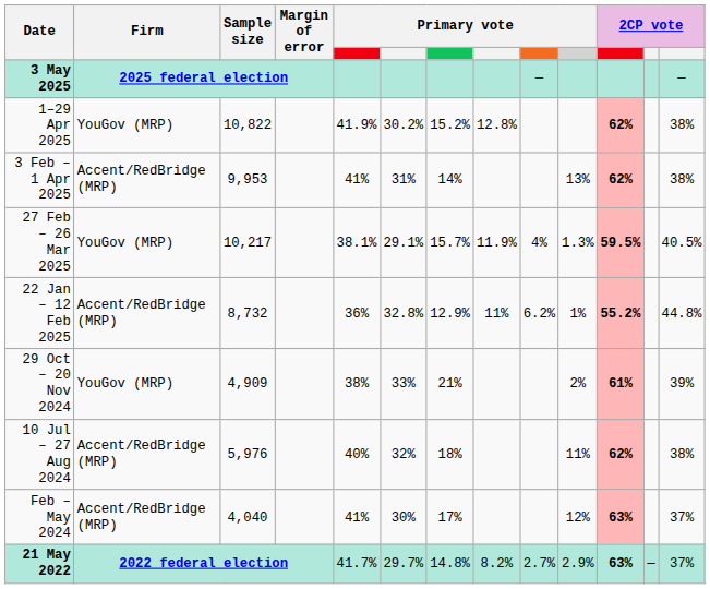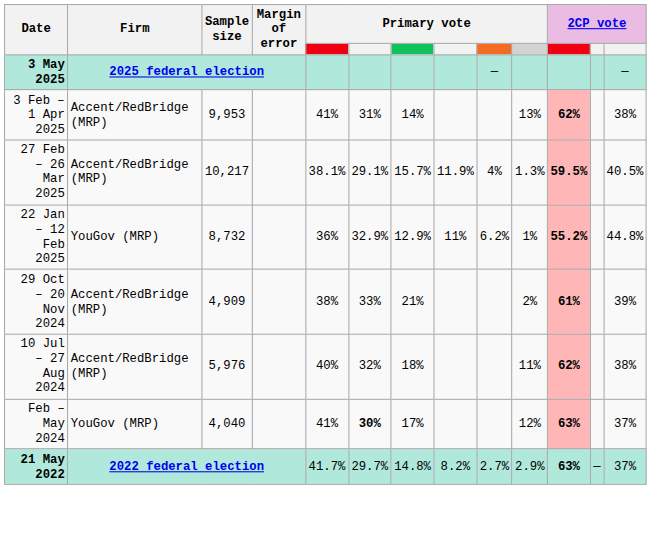 <table class="nowrap wikitable tpl-blanktable" style=text-align:center;font-size:90%>
 <tr>
 <th rowspan=2>Date</th>
 <th rowspan=2>Firm</th>
 <th rowspan=2>Sample<br>size</th>
 <th rowspan=2>Margin<br>of error</th>
 <th colspan=6>Primary vote</th>
 <th colspan=3 class=unsortable style=background:#ebbce3><a href='#'>2CP vote</a></th>
 </tr>
 <tr>
 <th class="unsortable" style="background:#F00011"></th>
 <th class="unsortable" style=background:></th>
 <th class=unsortable style=background:#10C25B></th>
 <th class=unsortable style=background:></th>
 <th class=unsortable style=background:#f36c21></th>
 <th class=unsortable style=background:lightgray></th>
 <th class="unsortable" style="background:#F00011"></th>
 <th class=unsortable style=background:></th>
 <th class="unsortable" style=background:></th>
 </tr>
 <tr style=background:#b0e9db>
 <td style=text-align:right data-sort-value=21-May-2022><strong>3 May 2025</strong></td>
 <td colspan=3 style=text-align:center><strong><a href='#'>2025 federal election</a></strong></td>
 <td></td>
 <td></td>
 <td></td>
 <td></td>
 <td>—</td>
 <td></td>
 <td></td>
 <td></td>
 <td>—</td>
 </tr>
 <tr>
-<td align=right>1–29 Apr 2025</td>
-<td align=left>YouGov (MRP)</td>
-<td>10,822</td>
-<td></td>
-<td>41.9%</td>
-<td>30.2%</td>
-<td>15.2%</td>
-<td>12.8%</td>
-<td></td>
-<td></td>
-<th style=background:#FFB6B6>62%</th>
-<td></td>
-<td>38%</td>
-</tr>
-<tr>
 <td align=right>3 Feb – 1 Apr 2025</td>
 <td align=left>Accent/RedBridge (MRP)</td>
 <td>9,953</td>
 <td></td>
 <td>41%</td>
 <td>31%</td>
 <td>14%</td>
 <td></td>
 <td></td>
 <td>13%</td>
 <th style=background:#FFB6B6>62%</th>
 <td></td>
 <td>38%</td>
 </tr>
 <tr>
 <td align=right>27 Feb – 26 Mar 2025</td>
-<td align=left>YouGov (MRP)</td>
+<td align=left>Accent/RedBridge (MRP)</td>
 <td>10,217</td>
 <td></td>
 <td>38.1%</td>
 <td>29.1%</td>
 <td>15.7%</td>
 <td>11.9%</td>
 <td>4%</td>
 <td>1.3%</td>
 <th style=background:#FFB6B6>59.5%</th>
 <td></td>
 <td>40.5%</td>
 </tr>
 <tr>
 <td align=right>22 Jan – 12 Feb 2025</td>
-<td align=left>Accent/RedBridge (MRP)</td>
+<td align=left>YouGov (MRP)</td>
 <td>8,732</td>
 <td></td>
 <td>36%</td>
-<td>32.8%</td>
+<td>32.9%</td>
 <td>12.9%</td>
 <td>11%</td>
 <td>6.2%</td>
 <td>1%</td>
 <th style=background:#FFB6B6>55.2%</th>
 <td></td>
 <td>44.8%</td>
 </tr>
 <tr>
 <td align=right>29 Oct – 20 Nov 2024</td>
-<td align=left>YouGov (MRP)</td>
+<td align=left>Accent/RedBridge (MRP)</td>
 <td>4,909</td>
 <td></td>
 <td>38%</td>
 <td>33%</td>
 <td>21%</td>
 <td></td>
 <td></td>
 <td>2%</td>
 <th style=background:#FFB6B6>61%</th>
 <td></td>
 <td>39%</td>
 </tr>
 <tr>
 <td align=right>10 Jul – 27 Aug 2024</td>
 <td align=left>Accent/RedBridge (MRP)</td>
 <td>5,976</td>
 <td></td>
 <td>40%</td>
 <td>32%</td>
 <td>18%</td>
 <td></td>
 <td></td>
 <td>11%</td>
 <th style=background:#FFB6B6>62%</th>
 <td></td>
 <td>38%</td>
 </tr>
 <tr>
 <td align=right>Feb – May 2024</td>
-<td align=left>Accent/RedBridge (MRP)</td>
+<td align=left>YouGov (MRP)</td>
 <td>4,040</td>
 <td></td>
 <td>41%</td>
-<td>30%</td>
+<td><strong>30%</strong></td>
 <td>17%</td>
 <td></td>
 <td></td>
 <td>12%</td>
 <th style="background:#FFB6B6">63%</th>
 <td></td>
 <td>37%</td>
 </tr>
 <tr style=background:#b0e9db>
 <td style=text-align:right data-sort-value=21-May-2022><strong>21 May 2022</strong></td>
 <td colspan=3 style=text-align:center><strong><a href='#'>2022 federal election</a></strong></td>
 <td>41.7%</td>
 <td>29.7%</td>
 <td>14.8%</td>
 <td>8.2%</td>
 <td>2.7%</td>
 <td>2.9%</td>
 <td><strong>63%</strong></td>
 <td>—</td>
 <td>37%</td>
 </tr>
 </table>
